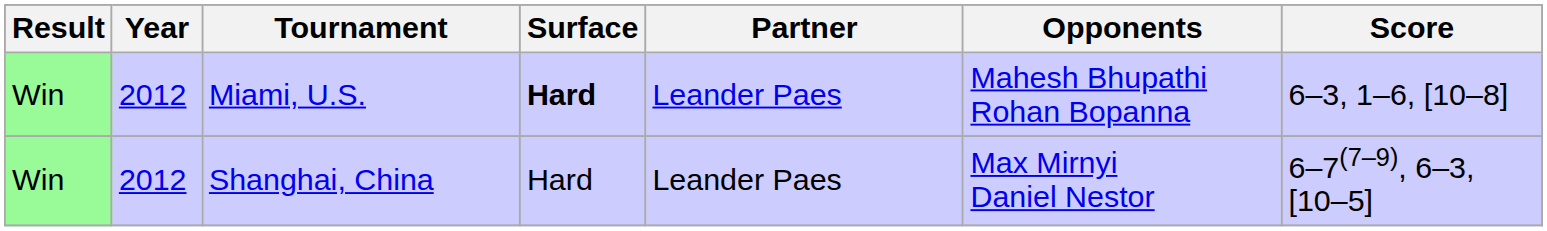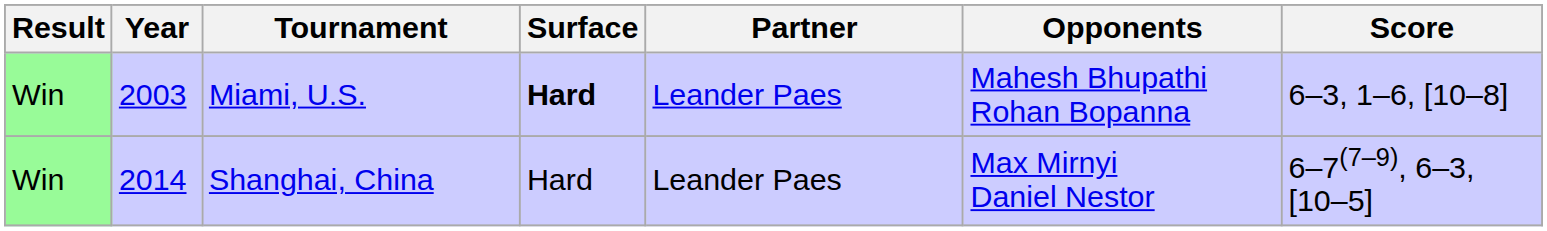 <table class="sortable wikitable">
 <tr>
 <th style="width:40px">Result</th>
 <th style="width:40px">Year</th>
 <th style="width:160px">Tournament</th>
 <th style="width:55px">Surface</th>
 <th style="width:160px">Partner</th>
 <th style="width:160px">Opponents</th>
 <th style="width:130px" class="unsortable">Score</th>
 </tr>
 <tr bgcolor=CCCCFF>
 <td style="background:#98fb98;">Win</td>
-<td><a href='#'>2012</a></td>
+<td><a href='#'>2003</a></td>
 <td><a href='#'>Miami, U.S.</a></td>
 <td><strong>Hard</strong></td>
 <td> <a href='#'>Leander Paes</a></td>
 <td> <a href='#'>Mahesh Bhupathi</a><br> <a href='#'>Rohan Bopanna</a></td>
 <td>6–3, 1–6, [10–8]</td>
 </tr>
 <tr bgcolor=CCCCFF>
 <td style="background:#98fb98;">Win</td>
-<td><a href='#'>2012</a></td>
+<td><a href='#'>2014</a></td>
 <td><a href='#'>Shanghai, China</a></td>
 <td>Hard</td>
 <td> Leander Paes</td>
 <td> <a href='#'>Max Mirnyi</a><br> <a href='#'>Daniel Nestor</a></td>
 <td>6–7<sup>(7–9)</sup>, 6–3, [10–5]</td>
 </tr>
 </table>
